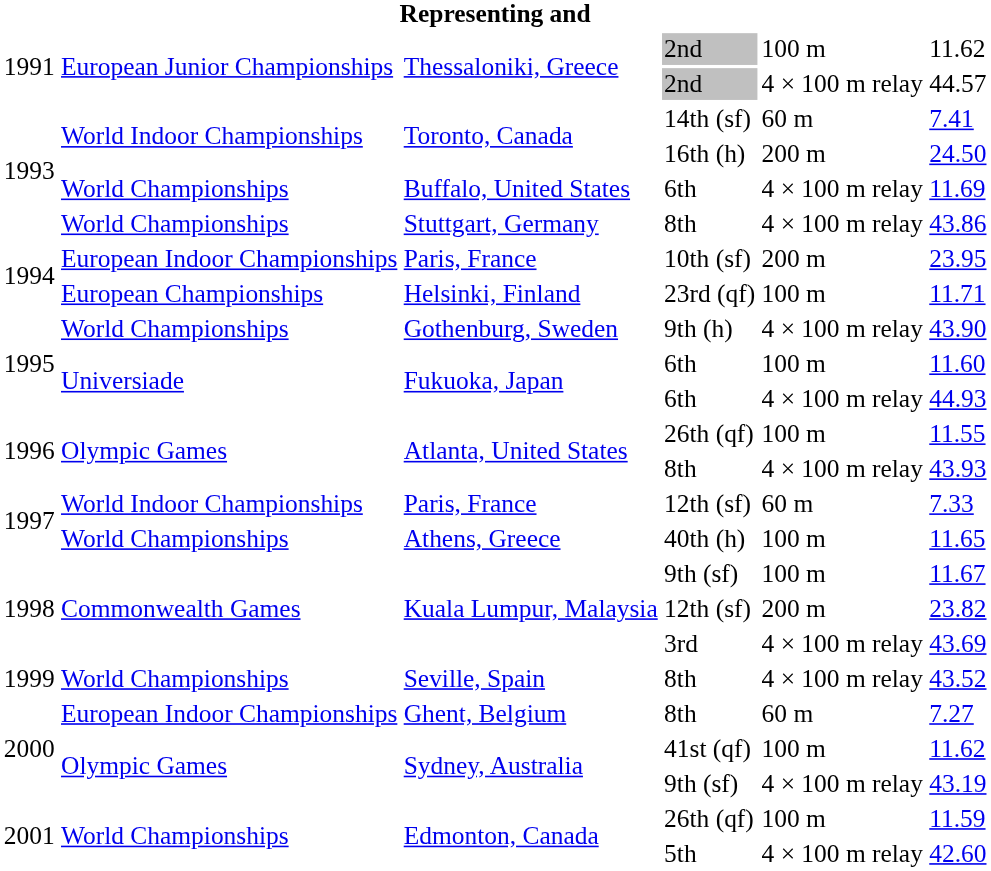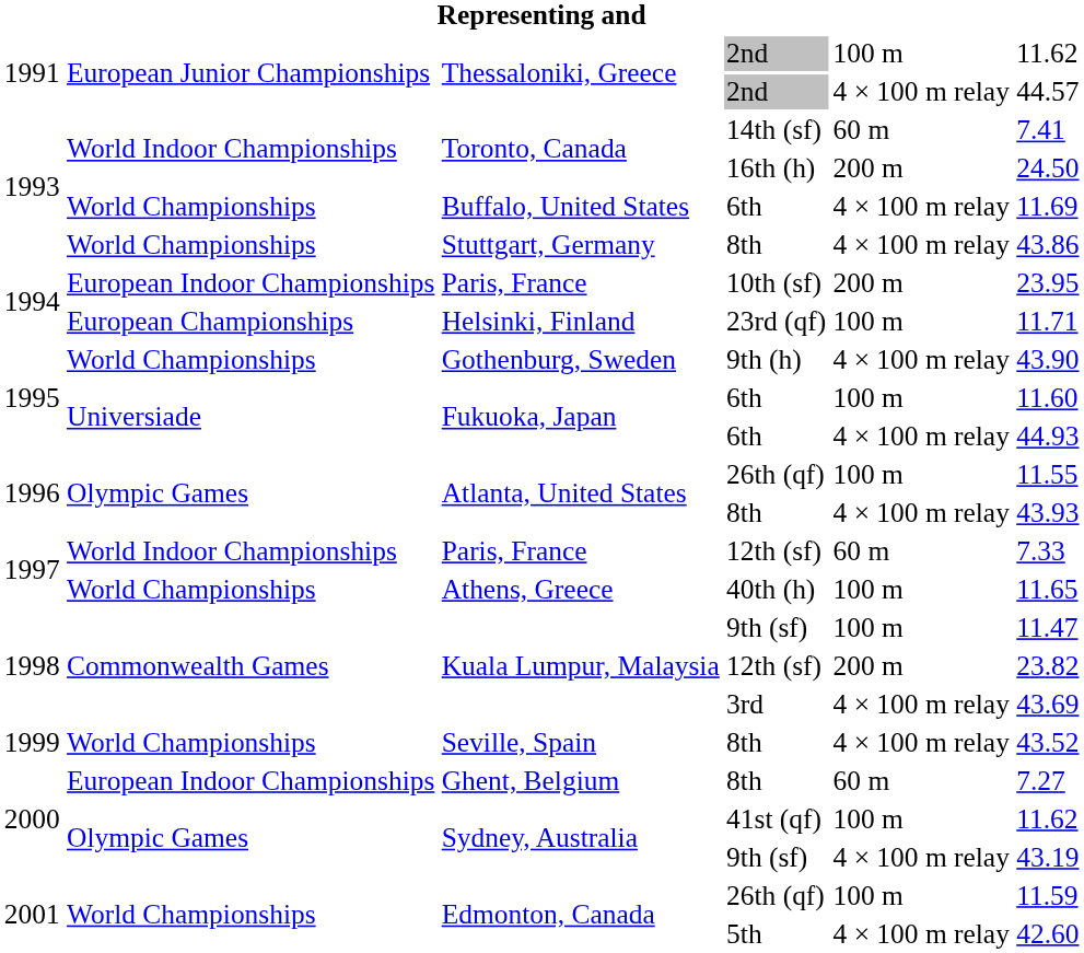 <table>
 <tr>
 <th colspan="6">Representing  and </th>
 </tr>
 <tr>
 <td rowspan=2>1991</td>
 <td rowspan=2><a href='#'>European Junior Championships</a></td>
 <td rowspan=2><a href='#'>Thessaloniki, Greece</a></td>
 <td bgcolor=silver>2nd</td>
 <td>100 m</td>
 <td>11.62</td>
 </tr>
 <tr>
 <td bgcolor=silver>2nd</td>
 <td>4 × 100 m relay</td>
 <td>44.57</td>
 </tr>
 <tr>
 <td rowspan=4>1993</td>
 <td rowspan=2><a href='#'>World Indoor Championships</a></td>
 <td rowspan=2><a href='#'>Toronto, Canada</a></td>
 <td>14th (sf)</td>
 <td>60 m</td>
 <td><a href='#'>7.41</a></td>
 </tr>
 <tr>
 <td>16th (h)</td>
 <td>200 m</td>
 <td><a href='#'>24.50</a></td>
 </tr>
 <tr>
 <td><a href='#'>World Championships</a></td>
 <td><a href='#'>Buffalo, United States</a></td>
 <td>6th</td>
 <td>4 × 100 m relay</td>
 <td><a href='#'>11.69</a></td>
 </tr>
 <tr>
 <td><a href='#'>World Championships</a></td>
 <td><a href='#'>Stuttgart, Germany</a></td>
 <td>8th</td>
 <td>4 × 100 m relay</td>
 <td><a href='#'>43.86</a></td>
 </tr>
 <tr>
 <td rowspan=2>1994</td>
 <td><a href='#'>European Indoor Championships</a></td>
 <td><a href='#'>Paris, France</a></td>
 <td>10th (sf)</td>
 <td>200 m</td>
 <td><a href='#'>23.95</a></td>
 </tr>
 <tr>
 <td><a href='#'>European Championships</a></td>
 <td><a href='#'>Helsinki, Finland</a></td>
 <td>23rd (qf)</td>
 <td>100 m</td>
 <td><a href='#'>11.71</a></td>
 </tr>
 <tr>
 <td rowspan=3>1995</td>
 <td><a href='#'>World Championships</a></td>
 <td><a href='#'>Gothenburg, Sweden</a></td>
 <td>9th (h)</td>
 <td>4 × 100 m relay</td>
 <td><a href='#'>43.90</a></td>
 </tr>
 <tr>
 <td rowspan=2><a href='#'>Universiade</a></td>
 <td rowspan=2><a href='#'>Fukuoka, Japan</a></td>
 <td>6th</td>
 <td>100 m</td>
 <td><a href='#'>11.60</a></td>
 </tr>
 <tr>
 <td>6th</td>
 <td>4 × 100 m relay</td>
 <td><a href='#'>44.93</a></td>
 </tr>
 <tr>
 <td rowspan=2>1996</td>
 <td rowspan=2><a href='#'>Olympic Games</a></td>
 <td rowspan=2><a href='#'>Atlanta, United States</a></td>
 <td>26th (qf)</td>
 <td>100 m</td>
 <td><a href='#'>11.55</a></td>
 </tr>
 <tr>
 <td>8th</td>
 <td>4 × 100 m relay</td>
 <td><a href='#'>43.93</a></td>
 </tr>
 <tr>
 <td rowspan=2>1997</td>
 <td><a href='#'>World Indoor Championships</a></td>
 <td><a href='#'>Paris, France</a></td>
 <td>12th (sf)</td>
 <td>60 m</td>
 <td><a href='#'>7.33</a></td>
 </tr>
 <tr>
 <td><a href='#'>World Championships</a></td>
 <td><a href='#'>Athens, Greece</a></td>
 <td>40th (h)</td>
 <td>100 m</td>
 <td><a href='#'>11.65</a></td>
 </tr>
 <tr>
 <td rowspan=3>1998</td>
 <td rowspan=3><a href='#'>Commonwealth Games</a></td>
 <td rowspan=3><a href='#'>Kuala Lumpur, Malaysia</a></td>
 <td>9th (sf)</td>
 <td>100 m</td>
-<td><a href='#'>11.67</a></td>
+<td><a href='#'>11.47</a></td>
 </tr>
 <tr>
 <td>12th (sf)</td>
 <td>200 m</td>
 <td><a href='#'>23.82</a></td>
 </tr>
 <tr>
 <td bgcolo=cc9966>3rd</td>
 <td>4 × 100 m relay</td>
 <td><a href='#'>43.69</a></td>
 </tr>
 <tr>
 <td>1999</td>
 <td><a href='#'>World Championships</a></td>
 <td><a href='#'>Seville, Spain</a></td>
 <td>8th</td>
 <td>4 × 100 m relay</td>
 <td><a href='#'>43.52</a></td>
 </tr>
 <tr>
 <td rowspan=3>2000</td>
 <td><a href='#'>European Indoor Championships</a></td>
 <td><a href='#'>Ghent, Belgium</a></td>
 <td>8th</td>
 <td>60 m</td>
 <td><a href='#'>7.27</a></td>
 </tr>
 <tr>
 <td rowspan=2><a href='#'>Olympic Games</a></td>
 <td rowspan=2><a href='#'>Sydney, Australia</a></td>
 <td>41st (qf)</td>
 <td>100 m</td>
 <td><a href='#'>11.62</a></td>
 </tr>
 <tr>
 <td>9th (sf)</td>
 <td>4 × 100 m relay</td>
 <td><a href='#'>43.19</a></td>
 </tr>
 <tr>
 <td rowspan=2>2001</td>
 <td rowspan=2><a href='#'>World Championships</a></td>
 <td rowspan=2><a href='#'>Edmonton, Canada</a></td>
 <td>26th (qf)</td>
 <td>100 m</td>
 <td><a href='#'>11.59</a></td>
 </tr>
 <tr>
 <td>5th</td>
 <td>4 × 100 m relay</td>
 <td><a href='#'>42.60</a></td>
 </tr>
 </table>
